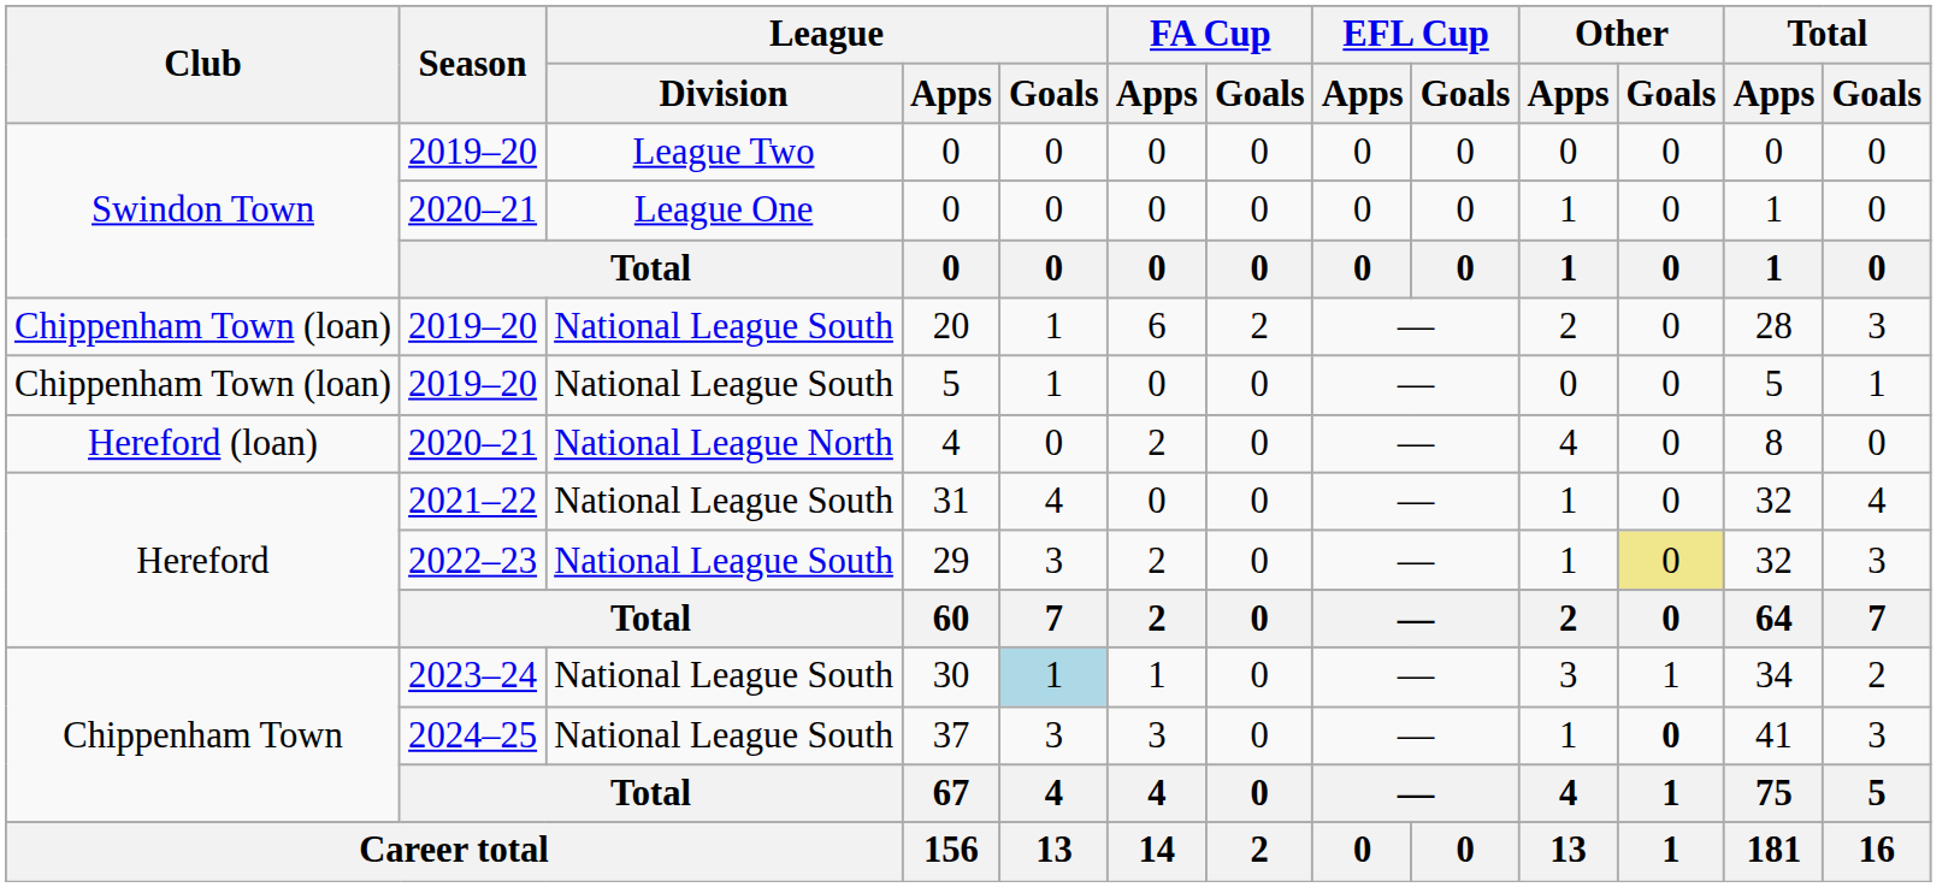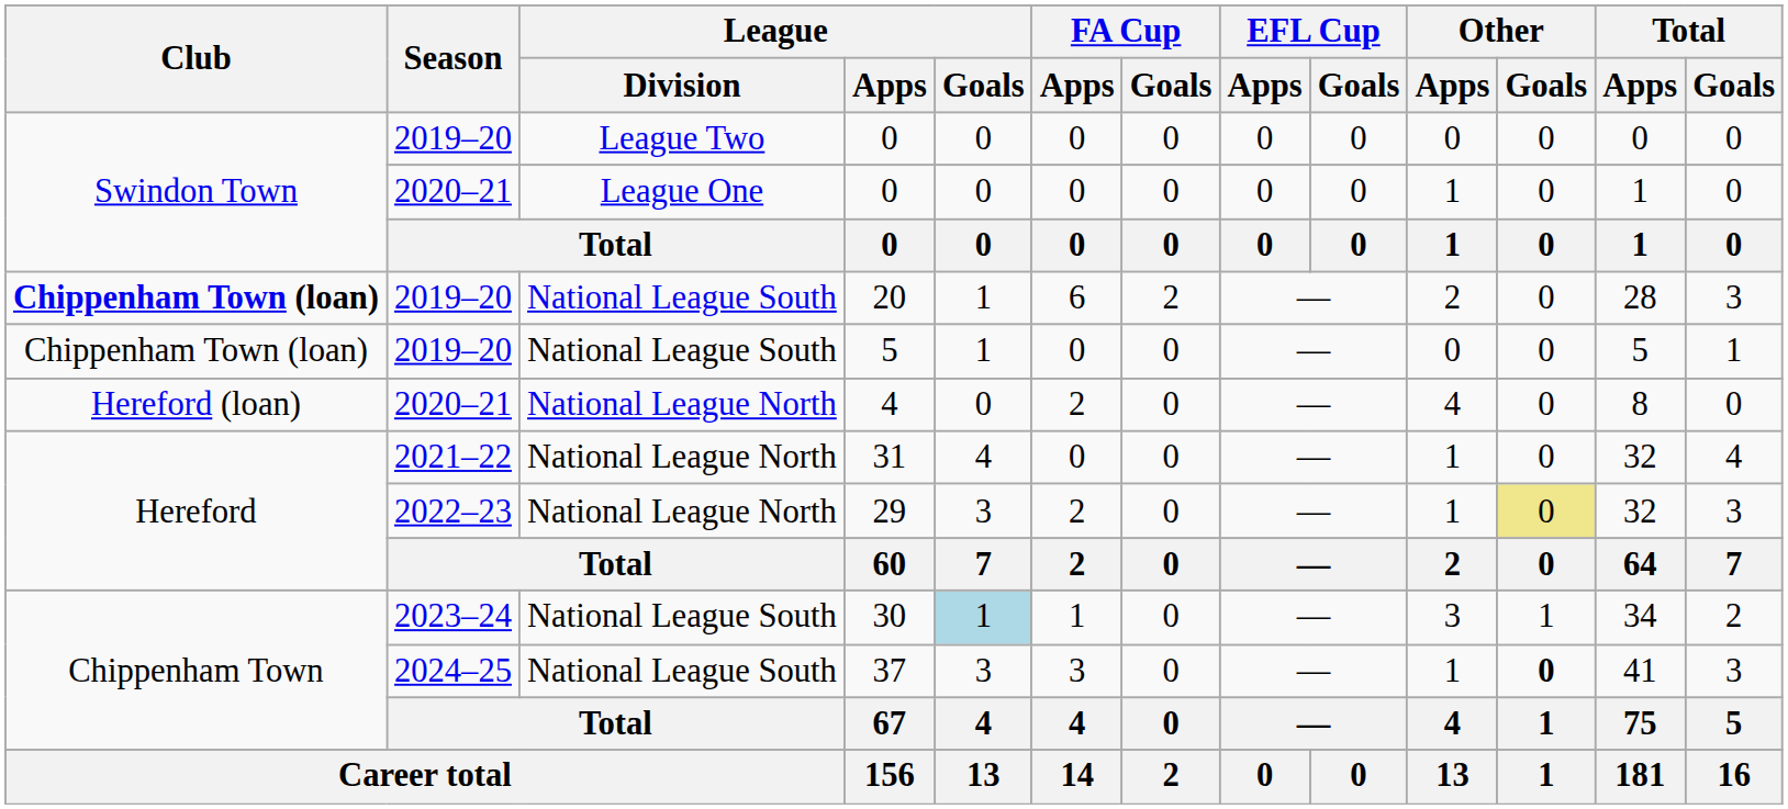 <table class="wikitable" style="text-align: center">
 <tr>
 <th rowspan="2">Club</th>
 <th rowspan="2">Season</th>
 <th colspan="3">League</th>
 <th colspan="2"><a href='#'>FA Cup</a></th>
 <th colspan="2"><a href='#'>EFL Cup</a></th>
 <th colspan="2">Other</th>
 <th colspan="2">Total</th>
 </tr>
 <tr>
 <th>Division</th>
 <th>Apps</th>
 <th>Goals</th>
 <th>Apps</th>
 <th>Goals</th>
 <th>Apps</th>
 <th>Goals</th>
 <th>Apps</th>
 <th>Goals</th>
 <th>Apps</th>
 <th>Goals</th>
 </tr>
 <tr>
 <td rowspan="3"><a href='#'>Swindon Town</a></td>
 <td><a href='#'>2019–20</a></td>
 <td><a href='#'>League Two</a></td>
 <td>0</td>
 <td>0</td>
 <td>0</td>
 <td>0</td>
 <td>0</td>
 <td>0</td>
 <td>0</td>
 <td>0</td>
 <td>0</td>
 <td>0</td>
 </tr>
 <tr>
 <td><a href='#'>2020–21</a></td>
 <td><a href='#'>League One</a></td>
 <td>0</td>
 <td>0</td>
 <td>0</td>
 <td>0</td>
 <td>0</td>
 <td>0</td>
 <td>1</td>
 <td>0</td>
 <td>1</td>
 <td>0</td>
 </tr>
 <tr>
 <th colspan="2">Total</th>
 <th>0</th>
 <th>0</th>
 <th>0</th>
 <th>0</th>
 <th>0</th>
 <th>0</th>
 <th>1</th>
 <th>0</th>
 <th>1</th>
 <th>0</th>
 </tr>
 <tr>
-<td><a href='#'>Chippenham Town</a> (loan)</td>
+<td><strong><a href='#'>Chippenham Town</a> (loan)</strong></td>
 <td><a href='#'>2019–20</a></td>
 <td><a href='#'>National League South</a></td>
 <td>20</td>
 <td>1</td>
 <td>6</td>
 <td>2</td>
 <td colspan="2">—</td>
 <td>2</td>
 <td>0</td>
 <td>28</td>
 <td>3</td>
 </tr>
 <tr>
 <td>Chippenham Town (loan)</td>
 <td><a href='#'>2019–20</a></td>
 <td>National League South</td>
 <td>5</td>
 <td>1</td>
 <td>0</td>
 <td>0</td>
 <td colspan="2">—</td>
 <td>0</td>
 <td>0</td>
 <td>5</td>
 <td>1</td>
 </tr>
 <tr>
 <td><a href='#'>Hereford</a> (loan)</td>
 <td><a href='#'>2020–21</a></td>
 <td><a href='#'>National League North</a></td>
 <td>4</td>
 <td>0</td>
 <td>2</td>
 <td>0</td>
 <td colspan="2">—</td>
 <td>4</td>
 <td>0</td>
 <td>8</td>
 <td>0</td>
 </tr>
 <tr>
 <td rowspan="3">Hereford</td>
 <td><a href='#'>2021–22</a></td>
-<td>National League South</td>
+<td>National League North</td>
 <td>31</td>
 <td>4</td>
 <td>0</td>
 <td>0</td>
 <td colspan="2">—</td>
 <td>1</td>
 <td>0</td>
 <td>32</td>
 <td>4</td>
 </tr>
 <tr>
 <td><a href='#'>2022–23</a></td>
-<td><a href='#'>National League South</a></td>
+<td>National League North</td>
 <td>29</td>
 <td>3</td>
 <td>2</td>
 <td>0</td>
 <td colspan="2">—</td>
 <td>1</td>
 <td style="background: khaki;">0</td>
 <td>32</td>
 <td>3</td>
 </tr>
 <tr>
 <th colspan="2">Total</th>
 <th>60</th>
 <th>7</th>
 <th>2</th>
 <th>0</th>
 <th colspan="2">—</th>
 <th>2</th>
 <th>0</th>
 <th>64</th>
 <th>7</th>
 </tr>
 <tr>
 <td rowspan="3">Chippenham Town</td>
 <td><a href='#'>2023–24</a></td>
 <td>National League South</td>
 <td>30</td>
 <td style="background: lightblue;">1</td>
 <td>1</td>
 <td>0</td>
 <td colspan="2">—</td>
 <td>3</td>
 <td>1</td>
 <td>34</td>
 <td>2</td>
 </tr>
 <tr>
 <td><a href='#'>2024–25</a></td>
 <td>National League South</td>
 <td>37</td>
 <td>3</td>
 <td>3</td>
 <td>0</td>
 <td colspan="2">—</td>
 <td>1</td>
 <td><strong>0</strong></td>
 <td>41</td>
 <td>3</td>
 </tr>
 <tr>
 <th colspan="2">Total</th>
 <th>67</th>
 <th>4</th>
 <th>4</th>
 <th>0</th>
 <th colspan="2">—</th>
 <th>4</th>
 <th>1</th>
 <th>75</th>
 <th>5</th>
 </tr>
 <tr>
 <th colspan="3">Career total</th>
 <th>156</th>
 <th>13</th>
 <th>14</th>
 <th>2</th>
 <th>0</th>
 <th>0</th>
 <th>13</th>
 <th>1</th>
 <th>181</th>
 <th>16</th>
 </tr>
 </table>
